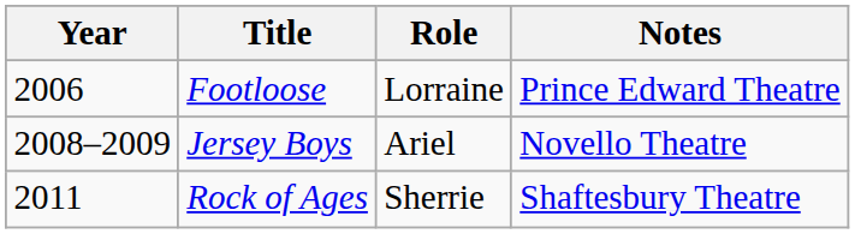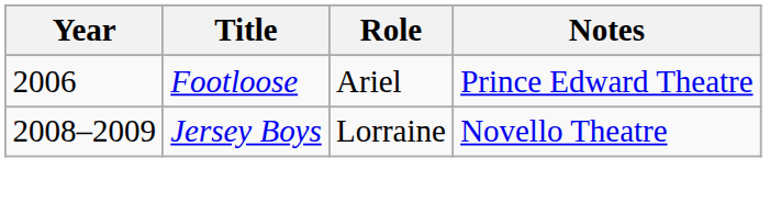 <table class="wikitable sortable">
 <tr>
 <th>Year</th>
 <th>Title</th>
 <th>Role</th>
 <th class="unsortable">Notes</th>
 </tr>
 <tr>
 <td>2006</td>
 <td><em><a href='#'>Footloose</a></em></td>
-<td>Lorraine</td>
+<td>Ariel</td>
 <td><a href='#'>Prince Edward Theatre</a></td>
 </tr>
 <tr>
 <td>2008–2009</td>
 <td><em><a href='#'>Jersey Boys</a></em></td>
-<td>Ariel</td>
+<td>Lorraine</td>
 <td><a href='#'>Novello Theatre</a></td>
 </tr>
-<tr>
-<td>2011</td>
-<td><em><a href='#'>Rock of Ages</a></em></td>
-<td>Sherrie</td>
-<td><a href='#'>Shaftesbury Theatre</a></td>
-</tr>
 </table>
